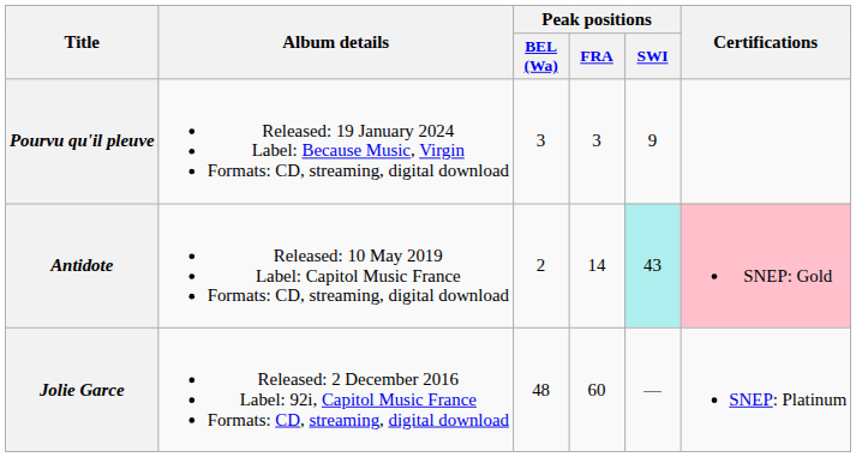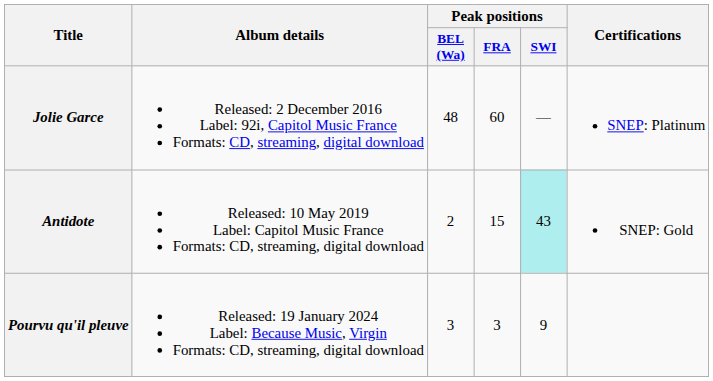 <table class="wikitable plainrowheaders" style="text-align:center">
 <tr>
 <th scope="col" rowspan="2">Title</th>
 <th scope="col" rowspan="2">Album details</th>
 <th scope="col" colspan="3">Peak positions</th>
 <th rowspan="2">Certifications</th>
 </tr>
 <tr>
 <th scope="col" style="width:3em;font-size:90%;"><a href='#'>BEL <br>(Wa)</a><br></th>
 <th scope="col" style="width:3em;font-size:90%;"><a href='#'>FRA</a><br></th>
 <th scope="col" style="width:3em;font-size:90%;"><a href='#'>SWI</a><br></th>
 </tr>
 <tr>
+<th scope="row"><em>Jolie Garce</em></th>
+<td><br><ul><li>Released: 2 December 2016</li><li>Label: 92i, <a href='#'>Capitol Music France</a></li><li>Formats: <a href='#'>CD</a>, <a href='#'>streaming</a>, <a href='#'>digital download</a></li></ul></td>
+<td>48</td>
+<td>60</td>
+<td>—</td>
+<td><br><ul><li><a href='#'>SNEP</a>: Platinum</li></ul></td>
+</tr>
+<tr>
+<th scope="row"><em>Antidote</em></th>
+<td><br><ul><li>Released: 10 May 2019</li><li>Label: Capitol Music France</li><li>Formats: CD, streaming, digital download</li></ul></td>
+<td>2</td>
+<td>15</td>
+<td style="background: paleturquoise;">43</td>
+<td><br><ul><li>SNEP: Gold</li></ul></td>
+</tr>
+<tr>
 <th scope="row"><em>Pourvu qu'il pleuve</em></th>
 <td><br><ul><li>Released: 19 January 2024</li><li>Label: <a href='#'>Because Music</a>, <a href='#'>Virgin</a></li><li>Formats: CD, streaming, digital download</li></ul></td>
 <td>3</td>
 <td>3</td>
 <td>9</td>
 <td></td>
 </tr>
-<tr>
-<th scope="row"><em>Antidote</em></th>
-<td><br><ul><li>Released: 10 May 2019</li><li>Label: Capitol Music France</li><li>Formats: CD, streaming, digital download</li></ul></td>
-<td>2</td>
-<td>14</td>
-<td style="background: paleturquoise;">43</td>
-<td style="background: pink;"><br><ul><li>SNEP: Gold</li></ul></td>
-</tr>
-<tr>
-<th scope="row"><em>Jolie Garce</em></th>
-<td><br><ul><li>Released: 2 December 2016</li><li>Label: 92i, <a href='#'>Capitol Music France</a></li><li>Formats: <a href='#'>CD</a>, <a href='#'>streaming</a>, <a href='#'>digital download</a></li></ul></td>
-<td>48</td>
-<td>60</td>
-<td>—</td>
-<td><br><ul><li><a href='#'>SNEP</a>: Platinum</li></ul></td>
-</tr>
 </table>
